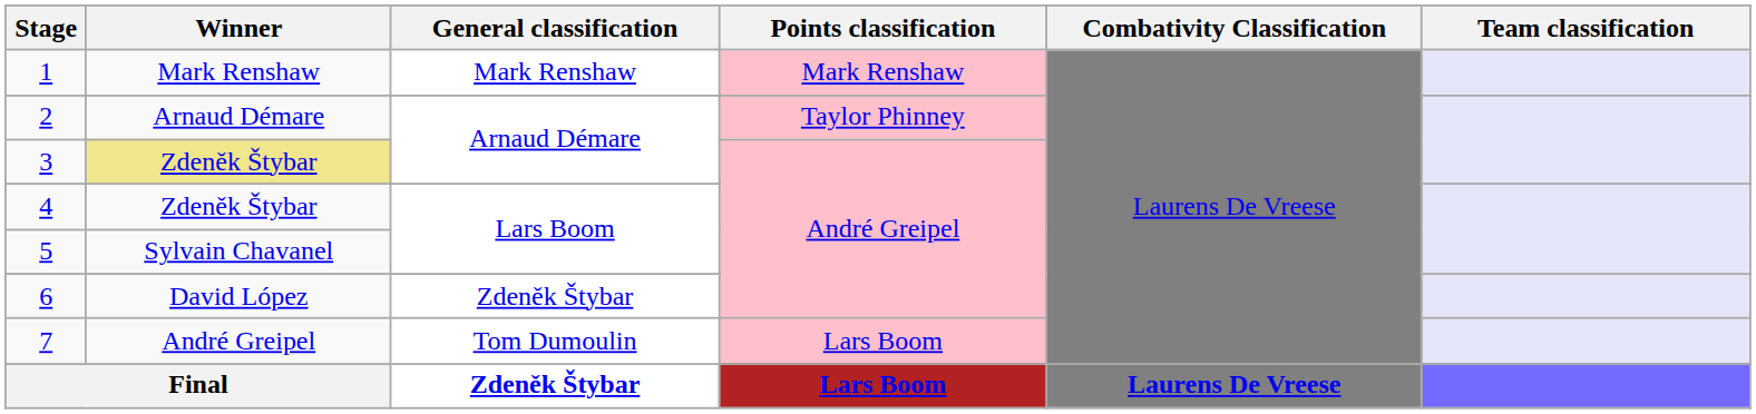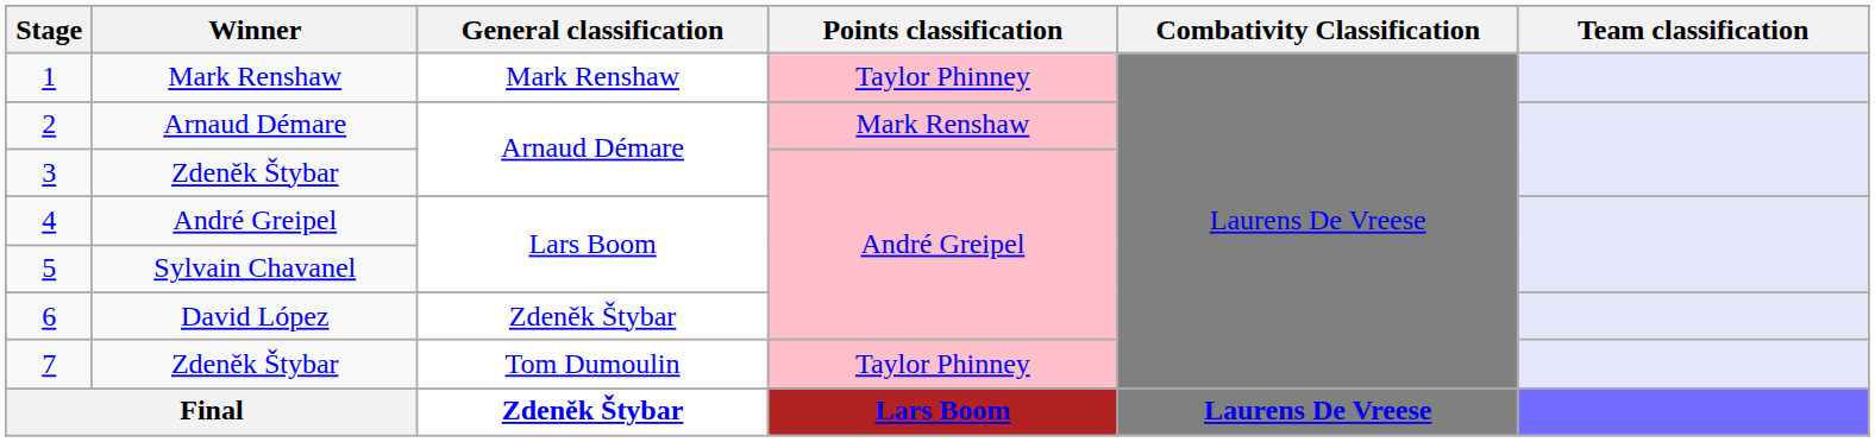 <table class="wikitable" style="text-align: center; font-size:smaller;">
 <tr style="background:#efefef;">
 <th style="width:1%;">Stage</th>
 <th style="width:13%;">Winner</th>
 <th style="width:14%;">General classification<br></th>
 <th style="width:14%;">Points classification<br></th>
 <th style="width:16%;">Combativity Classification<br></th>
 <th style="width:14%;">Team classification<br></th>
 </tr>
 <tr>
 <td><a href='#'>1</a></td>
 <td><a href='#'>Mark Renshaw</a></td>
 <td style="background:white;"><a href='#'>Mark Renshaw</a></td>
-<td style="background:pink"><a href='#'>Mark Renshaw</a></td>
+<td style="background:pink"><a href='#'>Taylor Phinney</a></td>
 <td style="background:gray;" rowspan=7><a href='#'>Laurens De Vreese</a></td>
 <td style="background:lavender"></td>
 </tr>
 <tr>
 <td><a href='#'>2</a></td>
 <td><a href='#'>Arnaud Démare</a></td>
 <td style="background:white;" rowspan=2><a href='#'>Arnaud Démare</a></td>
-<td style="background:pink"><a href='#'>Taylor Phinney</a></td>
+<td style="background:pink"><a href='#'>Mark Renshaw</a></td>
 <td style="background:lavender" rowspan=2></td>
 </tr>
 <tr>
 <td><a href='#'>3</a></td>
-<td style="background: khaki;"><a href='#'>Zdeněk Štybar</a></td>
+<td><a href='#'>Zdeněk Štybar</a></td>
 <td style="background:pink" rowspan=4><a href='#'>André Greipel</a></td>
 </tr>
 <tr>
 <td><a href='#'>4</a></td>
-<td><a href='#'>Zdeněk Štybar</a></td>
+<td><a href='#'>André Greipel</a></td>
 <td style="background:white;" rowspan=2><a href='#'>Lars Boom</a></td>
 <td style="background:lavender" rowspan=2></td>
 </tr>
 <tr>
 <td><a href='#'>5</a></td>
 <td><a href='#'>Sylvain Chavanel</a></td>
 </tr>
 <tr>
 <td><a href='#'>6</a></td>
 <td><a href='#'>David López</a></td>
 <td style="background:white;"><a href='#'>Zdeněk Štybar</a></td>
 <td style="background:lavender"></td>
 </tr>
 <tr>
 <td><a href='#'>7</a></td>
-<td><a href='#'>André Greipel</a></td>
+<td><a href='#'>Zdeněk Štybar</a></td>
 <td style="background:white;"><a href='#'>Tom Dumoulin</a></td>
-<td style="background:pink"><a href='#'>Lars Boom</a></td>
+<td style="background:pink"><a href='#'>Taylor Phinney</a></td>
 <td style="background:lavender"></td>
 </tr>
 <tr>
 <th colspan=2><strong>Final</strong></th>
 <th style="background:white;"><a href='#'>Zdeněk Štybar</a></th>
 <th style="background:#B22222;"><a href='#'>Lars Boom</a></th>
 <th style="background:gray;"><a href='#'>Laurens De Vreese</a></th>
 <th style="background:#736AFF;"></th>
 </tr>
 </table>
